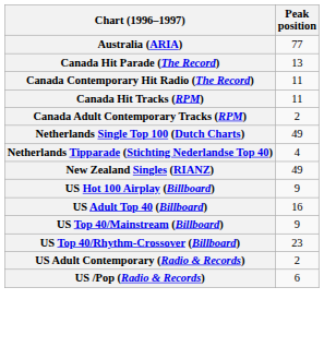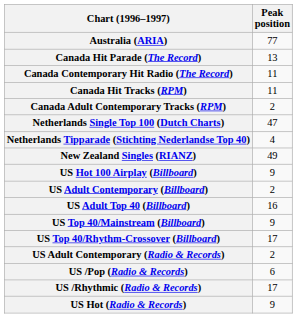 <table class="wikitable sortable plainrowheaders" style="text-align:center;">
 <tr>
 <th scope="col">Chart (1996–1997)</th>
 <th scope="col">Peak <br>position</th>
 </tr>
 <tr>
 <th scope="row">Australia (<a href='#'>ARIA</a>)</th>
 <td>77</td>
 </tr>
 <tr>
 <th scope="row">Canada Hit Parade (<em><a href='#'>The Record</a></em>)</th>
 <td>13</td>
 </tr>
 <tr>
 <th scope="row">Canada Contemporary Hit Radio (<em><a href='#'>The Record</a></em>)</th>
 <td>11</td>
 </tr>
 <tr>
 <th scope="row">Canada Hit Tracks (<em><a href='#'>RPM</a></em>)</th>
 <td>11</td>
 </tr>
 <tr>
 <th scope="row">Canada Adult Contemporary Tracks (<em><a href='#'>RPM</a></em>)</th>
 <td>2</td>
 </tr>
 <tr>
 <th scope="row">Netherlands <a href='#'>Single Top 100</a> (<a href='#'>Dutch Charts</a>)</th>
-<td>49</td>
+<td>47</td>
 </tr>
 <tr>
 <th scope="row">Netherlands <a href='#'>Tipparade</a> (<a href='#'>Stichting Nederlandse Top 40</a>)</th>
 <td>4</td>
 </tr>
 <tr>
 <th scope="row">New Zealand <a href='#'>Singles</a> (<a href='#'>RIANZ</a>)</th>
 <td>49</td>
 </tr>
 <tr>
 <th scope="row">US <a href='#'>Hot 100 Airplay</a> (<em><a href='#'>Billboard</a></em>)</th>
 <td>9</td>
 </tr>
 <tr>
+<th scope="row">US <a href='#'>Adult Contemporary</a> (<em><a href='#'>Billboard</a></em>)</th>
+<td>2</td>
+</tr>
+<tr>
 <th scope="row">US <a href='#'>Adult Top 40</a> (<em><a href='#'>Billboard</a></em>)</th>
 <td>16</td>
 </tr>
 <tr>
 <th scope="row">US <a href='#'>Top 40/Mainstream</a> (<em><a href='#'>Billboard</a></em>)</th>
 <td>9</td>
 </tr>
 <tr>
 <th scope="row">US <a href='#'>Top 40/Rhythm-Crossover</a> (<em><a href='#'>Billboard</a></em>)</th>
-<td>23</td>
+<td>17</td>
 </tr>
 <tr>
 <th scope="row">US Adult Contemporary (<em><a href='#'>Radio & Records</a></em>)</th>
 <td>2</td>
 </tr>
 <tr>
 <th scope="row">US /Pop (<em><a href='#'>Radio & Records</a></em>)</th>
 <td>6</td>
 </tr>
+<tr>
+<th scope="row">US /Rhythmic (<em><a href='#'>Radio & Records</a></em>)</th>
+<td>17</td>
+</tr>
+<tr>
+<th scope="row">US Hot  (<em><a href='#'>Radio & Records</a></em>)</th>
+<td>9</td>
+</tr>
 </table>
